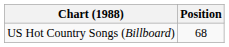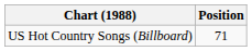 <table class="wikitable">
 <tr>
 <th>Chart (1988)</th>
 <th>Position</th>
 </tr>
 <tr>
 <td>US Hot Country Songs (<em>Billboard</em>)</td>
-<td align="center">68</td>
+<td align="center">71</td>
 </tr>
 </table>
